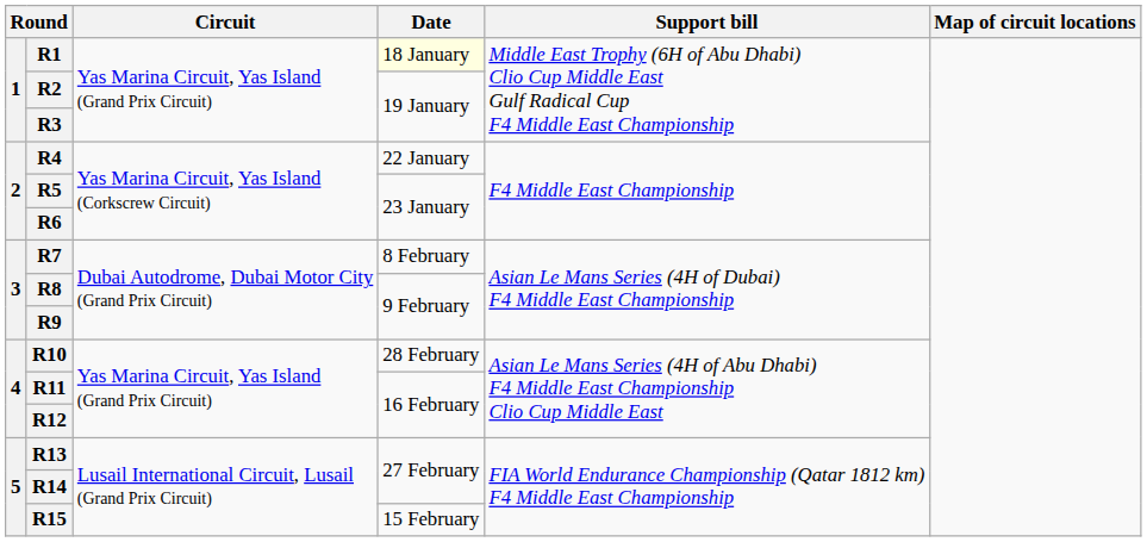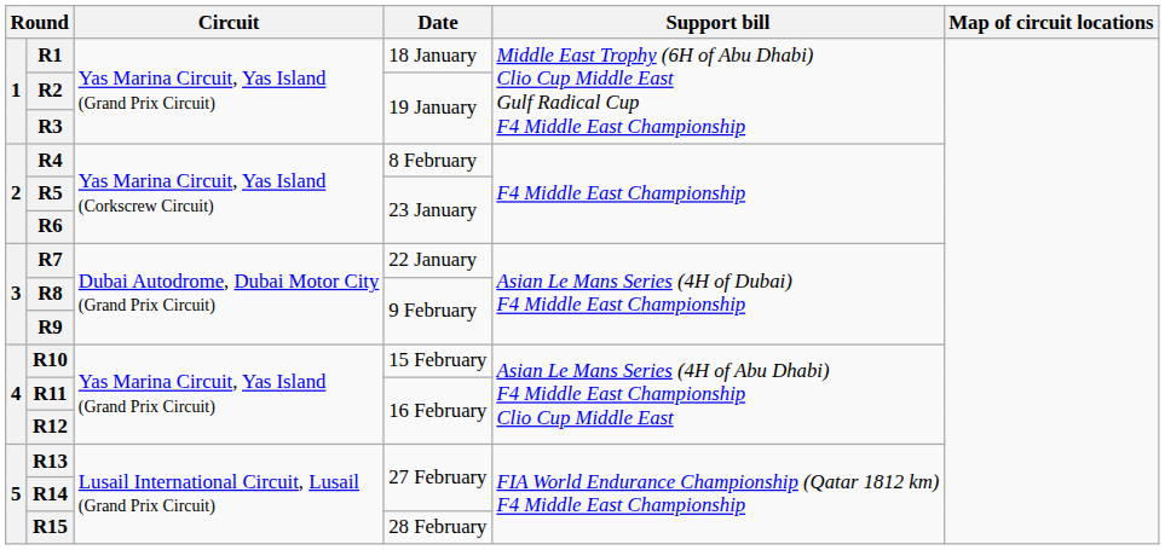 <table class="wikitable" style="font-size:85%">
 <tr>
 <th colspan=2>Round</th>
 <th>Circuit</th>
 <th>Date</th>
 <th>Support bill</th>
 <th>Map of circuit locations</th>
 </tr>
 <tr>
 <th rowspan=3>1</th>
 <th>R1</th>
 <td rowspan="3" nowrap=""> <a href='#'>Yas Marina Circuit</a>, <a href='#'>Yas Island</a><br><small>(Grand Prix Circuit)</small></td>
-<td nowrap="" style="background: lightyellow;">18 January</td>
+<td nowrap="">18 January</td>
 <td rowspan="3"><em><a href='#'>Middle East Trophy</a> (6H of Abu Dhabi)<br><a href='#'>Clio Cup Middle East</a><br>Gulf Radical Cup<br><a href='#'>F4 Middle East Championship</a></em></td>
 <td rowspan="15"></td>
 </tr>
 <tr>
 <th>R2</th>
 <td rowspan="2">19 January</td>
 </tr>
 <tr>
 <th>R3</th>
 </tr>
 <tr>
 <th rowspan=3>2</th>
 <th>R4</th>
 <td rowspan="3"> <a href='#'>Yas Marina Circuit</a>, <a href='#'>Yas Island</a><br><small>(Corkscrew Circuit)</small></td>
-<td>22 January</td>
+<td>8 February</td>
 <td rowspan="3"><em><a href='#'>F4 Middle East Championship</a></em></td>
 </tr>
 <tr>
 <th>R5</th>
 <td rowspan="2">23 January</td>
 </tr>
 <tr>
 <th>R6</th>
 </tr>
 <tr>
 <th rowspan=3>3</th>
 <th>R7</th>
 <td rowspan=3 nowrap> <a href='#'>Dubai Autodrome</a>, <a href='#'>Dubai Motor City</a><br><small>(Grand Prix Circuit)</small></td>
-<td>8 February</td>
+<td>22 January</td>
 <td rowspan=3 nowrap><em><a href='#'>Asian Le Mans Series</a> (4H of Dubai)<br><a href='#'>F4 Middle East Championship</a></em></td>
 </tr>
 <tr>
 <th>R8</th>
 <td rowspan="2">9 February</td>
 </tr>
 <tr>
 <th>R9</th>
 </tr>
 <tr>
 <th rowspan=3>4</th>
 <th>R10</th>
 <td rowspan=3> <a href='#'>Yas Marina Circuit</a>, <a href='#'>Yas Island</a><br><small>(Grand Prix Circuit)</small></td>
-<td>28 February</td>
+<td nowrap="">15 February</td>
 <td rowspan=3 nowrap><em><a href='#'>Asian Le Mans Series</a> (4H of Abu Dhabi)<br><a href='#'>F4 Middle East Championship</a><br><a href='#'>Clio Cup Middle East</a></em></td>
 </tr>
 <tr>
 <th>R11</th>
 <td rowspan="2">16 February</td>
 </tr>
 <tr>
 <th>R12</th>
 </tr>
 <tr>
 <th rowspan=3>5</th>
 <th>R13</th>
 <td rowspan=3> <a href='#'>Lusail International Circuit</a>, <a href='#'>Lusail</a><br><small>(Grand Prix Circuit)</small></td>
 <td rowspan="2" nowrap="">27 February</td>
 <td rowspan=3><em><a href='#'>FIA World Endurance Championship</a> (Qatar 1812 km)<br><a href='#'>F4 Middle East Championship</a></em></td>
 </tr>
 <tr>
 <th>R14</th>
 </tr>
 <tr>
 <th>R15</th>
-<td nowrap="">15 February</td>
+<td>28 February</td>
 </tr>
 </table>
